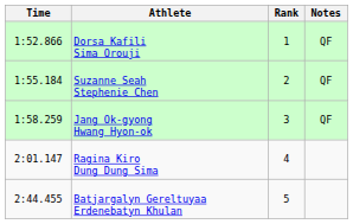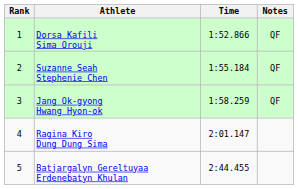 <table class=wikitable style="text-align:center">
 <tr>
+<th width=40>Rank</th>
+<th width=250>Athlete</th>
 <th width=80>Time</th>
-<th width=250>Athlete</th>
-<th width=40>Rank</th>
 <th width=50>Notes</th>
 </tr>
 <tr bgcolor="ccffcc">
+<td>1</td>
+<td align=left><br><a href='#'>Dorsa Kafili</a><br><a href='#'>Sima Orouji</a></td>
 <td>1:52.866</td>
-<td align=left><br><a href='#'>Dorsa Kafili</a><br><a href='#'>Sima Orouji</a></td>
-<td>1</td>
 <td>QF</td>
 </tr>
 <tr bgcolor="ccffcc">
+<td>2</td>
+<td align=left><br><a href='#'>Suzanne Seah</a><br><a href='#'>Stephenie Chen</a></td>
 <td>1:55.184</td>
-<td align=left><br><a href='#'>Suzanne Seah</a><br><a href='#'>Stephenie Chen</a></td>
-<td>2</td>
 <td>QF</td>
 </tr>
 <tr bgcolor="ccffcc">
+<td>3</td>
+<td align=left><br><a href='#'>Jang Ok-gyong</a><br><a href='#'>Hwang Hyon-ok</a></td>
 <td>1:58.259</td>
-<td align=left><br><a href='#'>Jang Ok-gyong</a><br><a href='#'>Hwang Hyon-ok</a></td>
-<td>3</td>
 <td>QF</td>
 </tr>
 <tr>
+<td>4</td>
+<td align=left><br><a href='#'>Ragina Kiro</a><br><a href='#'>Dung Dung Sima</a></td>
 <td>2:01.147</td>
-<td align=left><br><a href='#'>Ragina Kiro</a><br><a href='#'>Dung Dung Sima</a></td>
-<td>4</td>
 <td></td>
 </tr>
 <tr>
+<td>5</td>
+<td align=left><br><a href='#'>Batjargalyn Gereltuyaa</a><br><a href='#'>Erdenebatyn Khulan</a></td>
 <td>2:44.455</td>
-<td align=left><br><a href='#'>Batjargalyn Gereltuyaa</a><br><a href='#'>Erdenebatyn Khulan</a></td>
-<td>5</td>
 <td></td>
 </tr>
 </table>
